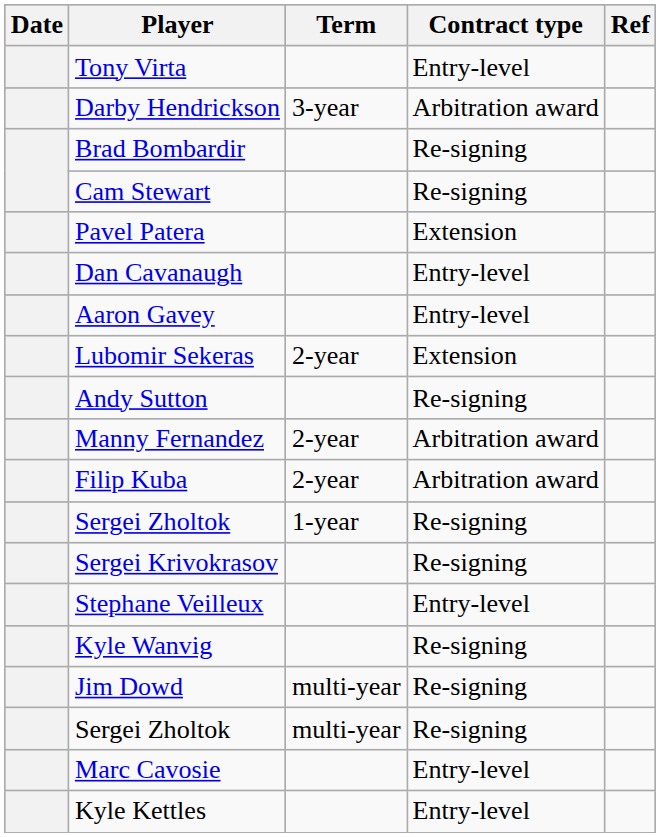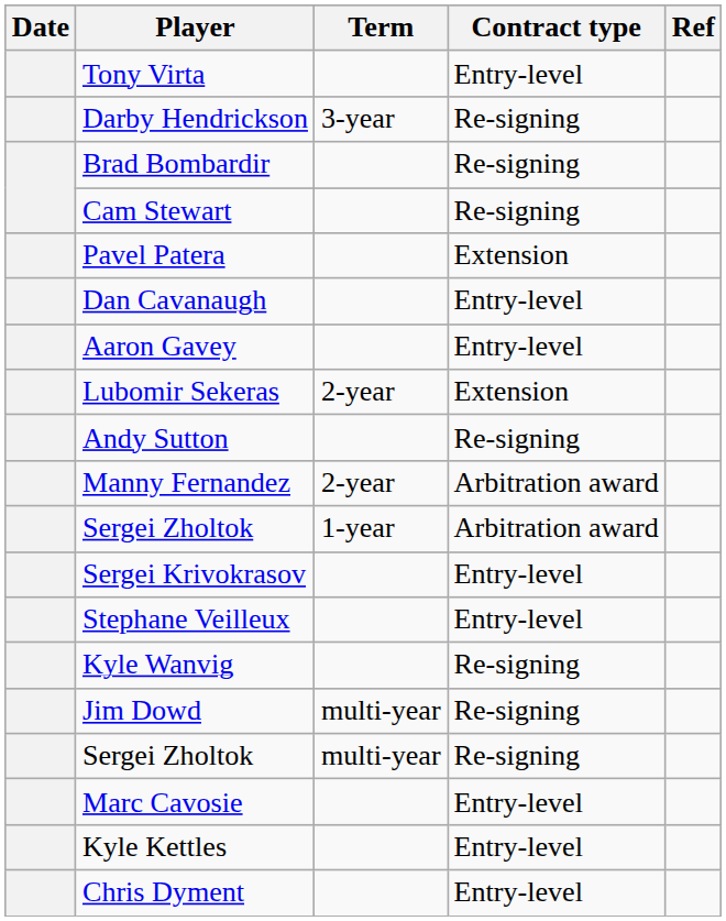 <table class="wikitable plainrowheaders">
 <tr style="background:#ddd; text-align:center;">
 <th>Date</th>
 <th>Player</th>
 <th>Term</th>
 <th>Contract type</th>
 <th>Ref</th>
 </tr>
 <tr>
 <th scope="row"></th>
 <td><a href='#'>Tony Virta</a></td>
 <td></td>
 <td>Entry-level</td>
 <td></td>
 </tr>
 <tr>
 <th scope="row"></th>
 <td><a href='#'>Darby Hendrickson</a></td>
 <td>3-year</td>
-<td>Arbitration award</td>
+<td>Re-signing</td>
 <td></td>
 </tr>
 <tr>
 <th scope="row" rowspan=2></th>
 <td><a href='#'>Brad Bombardir</a></td>
 <td></td>
 <td>Re-signing</td>
 <td></td>
 </tr>
 <tr>
 <td><a href='#'>Cam Stewart</a></td>
 <td></td>
 <td>Re-signing</td>
 <td></td>
 </tr>
 <tr>
 <th scope="row"></th>
 <td><a href='#'>Pavel Patera</a></td>
 <td></td>
 <td>Extension</td>
 <td></td>
 </tr>
 <tr>
 <th scope="row"></th>
 <td><a href='#'>Dan Cavanaugh</a></td>
 <td></td>
 <td>Entry-level</td>
 <td></td>
 </tr>
 <tr>
 <th scope="row"></th>
 <td><a href='#'>Aaron Gavey</a></td>
 <td></td>
 <td>Entry-level</td>
 <td></td>
 </tr>
 <tr>
 <th scope="row"></th>
 <td><a href='#'>Lubomir Sekeras</a></td>
 <td>2-year</td>
 <td>Extension</td>
 <td></td>
 </tr>
 <tr>
 <th scope="row"></th>
 <td><a href='#'>Andy Sutton</a></td>
 <td></td>
 <td>Re-signing</td>
 <td></td>
 </tr>
 <tr>
 <th scope="row"></th>
 <td><a href='#'>Manny Fernandez</a></td>
 <td>2-year</td>
 <td>Arbitration award</td>
 <td></td>
 </tr>
 <tr>
 <th scope="row"></th>
-<td><a href='#'>Filip Kuba</a></td>
-<td>2-year</td>
-<td>Arbitration award</td>
-<td></td>
-</tr>
-<tr>
-<th scope="row"></th>
 <td><a href='#'>Sergei Zholtok</a></td>
 <td>1-year</td>
-<td>Re-signing</td>
+<td>Arbitration award</td>
 <td></td>
 </tr>
 <tr>
 <th scope="row"></th>
 <td><a href='#'>Sergei Krivokrasov</a></td>
 <td></td>
-<td>Re-signing</td>
+<td>Entry-level</td>
 <td></td>
 </tr>
 <tr>
 <th scope="row"></th>
 <td><a href='#'>Stephane Veilleux</a></td>
 <td></td>
 <td>Entry-level</td>
 <td></td>
 </tr>
 <tr>
 <th scope="row"></th>
 <td><a href='#'>Kyle Wanvig</a></td>
 <td></td>
 <td>Re-signing</td>
 <td></td>
 </tr>
 <tr>
 <th scope="row"></th>
 <td><a href='#'>Jim Dowd</a></td>
 <td>multi-year</td>
 <td>Re-signing</td>
 <td></td>
 </tr>
 <tr>
 <th scope="row"></th>
 <td>Sergei Zholtok</td>
 <td>multi-year</td>
 <td>Re-signing</td>
 <td></td>
 </tr>
 <tr>
 <th scope="row"></th>
 <td><a href='#'>Marc Cavosie</a></td>
 <td></td>
 <td>Entry-level</td>
 <td></td>
 </tr>
 <tr>
 <th scope="row"></th>
 <td>Kyle Kettles</td>
 <td></td>
 <td>Entry-level</td>
 <td></td>
 </tr>
+<tr>
+<th scope="row"></th>
+<td><a href='#'>Chris Dyment</a></td>
+<td></td>
+<td>Entry-level</td>
+<td></td>
+</tr>
 </table>
